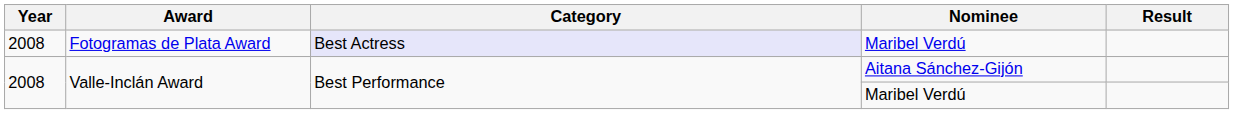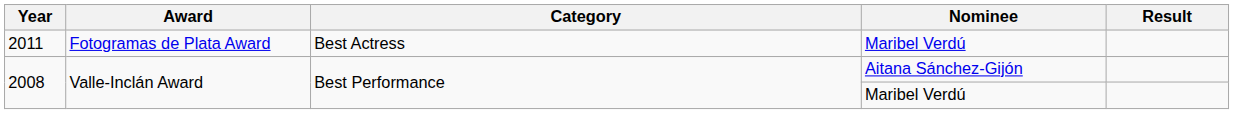 <table class="wikitable" width="95%">
 <tr>
 <th width="5%">Year</th>
 <th width="20%">Award</th>
 <th width="45%">Category</th>
 <th width="20%">Nominee</th>
 <th width="10%">Result</th>
 </tr>
 <tr>
-<td>2008</td>
+<td>2011</td>
 <td><a href='#'>Fotogramas de Plata Award</a></td>
-<td style="background: lavender;">Best Actress</td>
+<td>Best Actress</td>
 <td><a href='#'>Maribel Verdú</a></td>
 <td></td>
 </tr>
 <tr>
 <td rowspan=2>2008</td>
 <td rowspan=2>Valle-Inclán Award</td>
 <td rowspan=2>Best Performance</td>
 <td><a href='#'>Aitana Sánchez-Gijón</a></td>
 <td></td>
 </tr>
 <tr>
 <td>Maribel Verdú</td>
 <td></td>
 </tr>
 </table>
